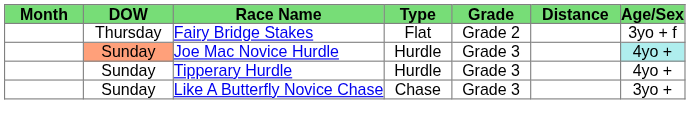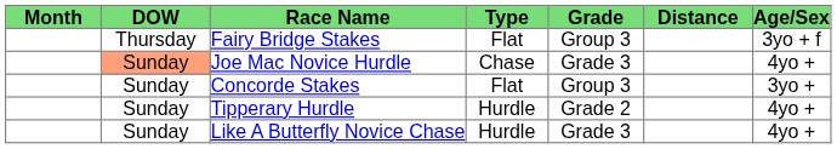 <table class = "sortable" | border="1" cellpadding="0" style="border-collapse: collapse; font-size:90%">
 <tr bgcolor="#77dd77" align="center">
 <th style="width:70px">Month</th>
 <th style="width:80px">DOW</th>
 <th>Race Name</th>
 <th style="width:60px">Type</th>
 <th style="width:70px"><strong>Grade</strong></th>
 <th style="width:80px">Distance</th>
 <th style="width:50px">Age/Sex</th>
 </tr>
 <tr>
 <td style="text-align:center"></td>
 <td style="text-align:center">Thursday</td>
 <td><a href='#'>Fairy Bridge Stakes</a></td>
 <td style="text-align:center">Flat</td>
-<td style="text-align:center">Grade 2</td>
+<td style="text-align:center">Group 3</td>
 <td style="text-align:center"></td>
 <td style="text-align:center">3yo + f</td>
 </tr>
 <tr>
 <td style="text-align:center"></td>
 <td style="background: lightsalmon; text-align:center">Sunday</td>
 <td><a href='#'>Joe Mac Novice Hurdle</a></td>
-<td style="text-align:center">Hurdle</td>
-<td style="text-align:center">Grade 3</td>
-<td style="text-align:center"></td>
-<td style="background: paleturquoise; text-align:center">4yo +</td>
-</tr>
-<tr>
-<td style="text-align:center"></td>
-<td style="text-align:center">Sunday</td>
-<td><a href='#'>Tipperary Hurdle</a></td>
-<td style="text-align:center">Hurdle</td>
+<td style="text-align:center">Chase</td>
 <td style="text-align:center">Grade 3</td>
 <td style="text-align:center"></td>
 <td style="text-align:center">4yo +</td>
 </tr>
 <tr>
 <td style="text-align:center"></td>
 <td style="text-align:center">Sunday</td>
-<td><a href='#'>Like A Butterfly Novice Chase</a></td>
-<td style="text-align:center">Chase</td>
-<td style="text-align:center">Grade 3</td>
+<td><a href='#'>Concorde Stakes</a></td>
+<td style="text-align:center">Flat</td>
+<td style="text-align:center">Group 3</td>
 <td style="text-align:center"></td>
 <td style="text-align:center">3yo +</td>
 </tr>
+<tr>
+<td style="text-align:center"></td>
+<td style="text-align:center">Sunday</td>
+<td><a href='#'>Tipperary Hurdle</a></td>
+<td style="text-align:center">Hurdle</td>
+<td style="text-align:center">Grade 2</td>
+<td style="text-align:center"></td>
+<td style="text-align:center">4yo +</td>
+</tr>
+<tr>
+<td style="text-align:center"></td>
+<td style="text-align:center">Sunday</td>
+<td><a href='#'>Like A Butterfly Novice Chase</a></td>
+<td style="text-align:center">Hurdle</td>
+<td style="text-align:center">Grade 3</td>
+<td style="text-align:center"></td>
+<td style="text-align:center">4yo +</td>
+</tr>
 </table>
